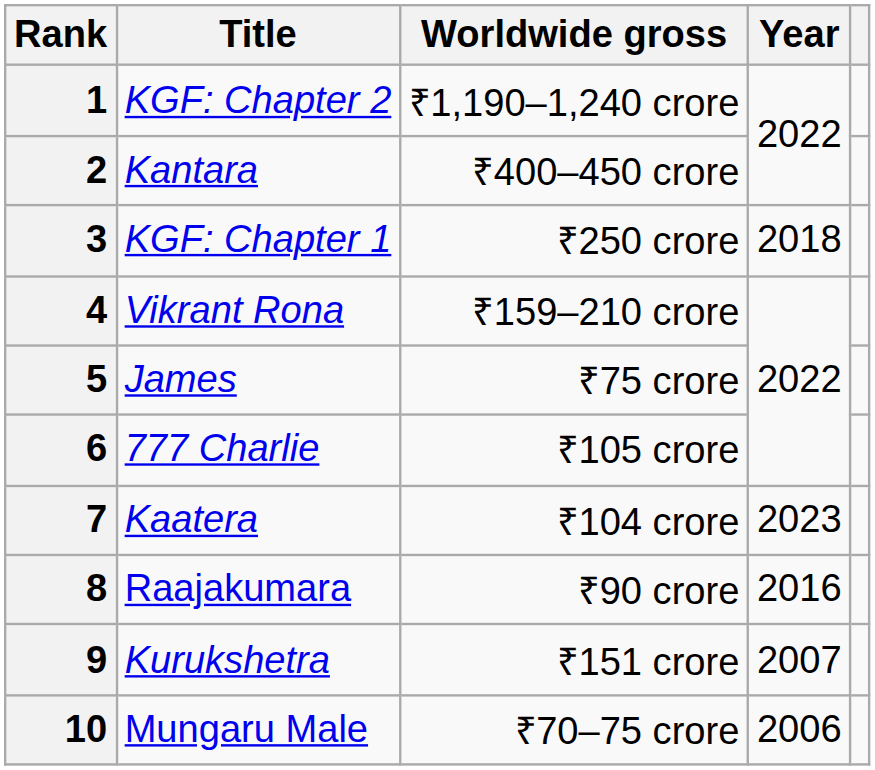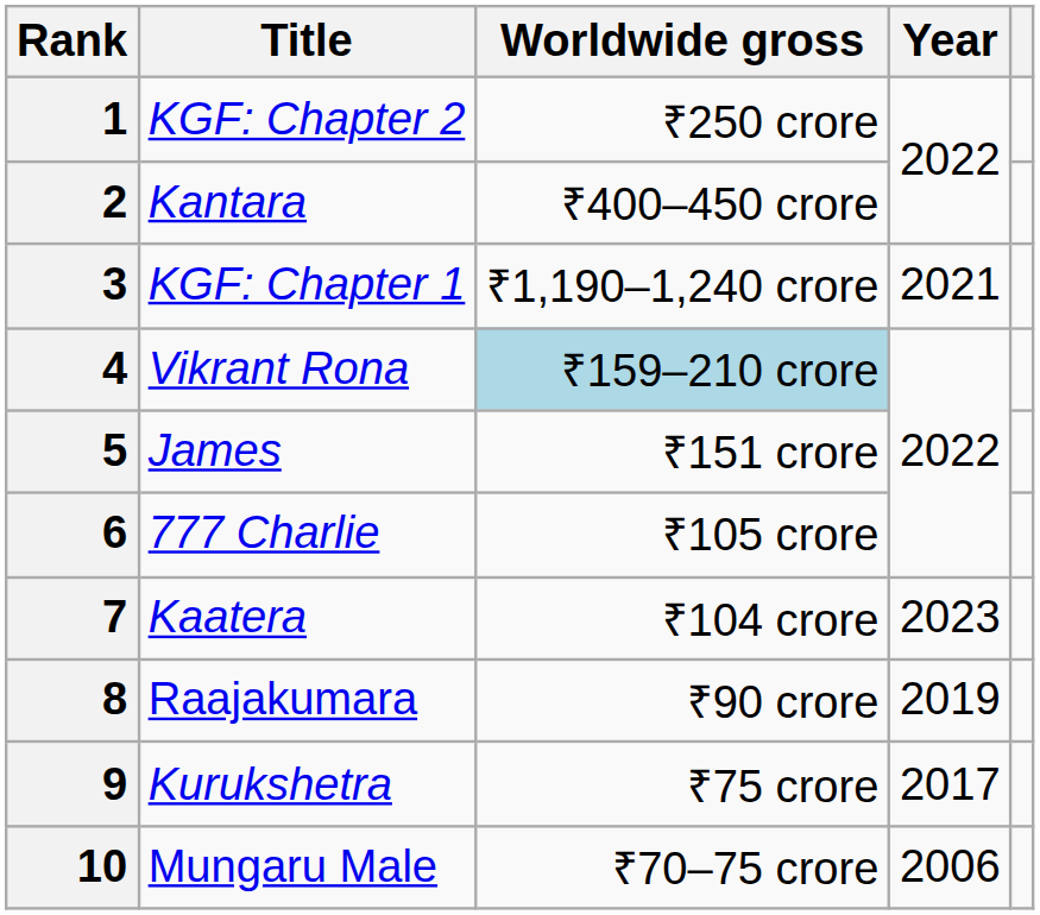 <table class="wikitable sortable plainrowheaders">
 <tr>
 <th scope="col">Rank</th>
 <th scope="col">Title</th>
 <th scope="col">Worldwide gross</th>
 <th scope="col">Year</th>
 <th scope="col" class="unsortable"></th>
 </tr>
 <tr>
 <th scope="row" style=text-align:right>1</th>
 <td><em><a href='#'>KGF: Chapter 2</a></em></td>
-<td align="right">₹1,190–1,240 crore</td>
+<td align="right">₹250 crore</td>
 <td rowspan="2" align="center">2022</td>
 <td align="center"></td>
 </tr>
 <tr>
 <th scope="row" style=text-align:right>2</th>
 <td><em><a href='#'>Kantara</a></em></td>
 <td align="right">₹400–450 crore</td>
 <td align="center"></td>
 </tr>
 <tr>
 <th scope="row" style=text-align:right>3</th>
 <td><em><a href='#'>KGF: Chapter 1</a></em></td>
-<td align="right">₹250 crore</td>
-<td align="center">2018</td>
+<td align="right">₹1,190–1,240 crore</td>
+<td align="center">2021</td>
 <td align="center"></td>
 </tr>
 <tr>
 <th scope="row" style=text-align:right>4</th>
 <td><em><a href='#'>Vikrant Rona</a></em></td>
-<td align="right">₹159–210 crore</td>
+<td align="right" style="background: lightblue;">₹159–210 crore</td>
 <td rowspan="3" align="center">2022</td>
 <td align="center"></td>
 </tr>
 <tr>
 <th scope="row" style=text-align:right>5</th>
 <td><em><a href='#'>James</a></em></td>
-<td align="right">₹75 crore</td>
+<td align="right">₹151 crore</td>
 <td align="center"></td>
 </tr>
 <tr>
 <th scope="row" style=text-align:right>6</th>
 <td><em><a href='#'>777 Charlie</a></em></td>
 <td align="right">₹105 crore</td>
 <td align="center"></td>
 </tr>
 <tr>
 <th scope="row" style=text-align:right>7</th>
 <td><em><a href='#'>Kaatera</a></em></td>
 <td align="right">₹104 crore</td>
 <td align="center">2023</td>
 <td></td>
 </tr>
 <tr>
 <th scope="row" style=text-align:right>8</th>
 <td></em><a href='#'>Raajakumara</a><em></td>
 <td align="right">₹90 crore</td>
-<td align="center">2016</td>
+<td align="center">2019</td>
 <td align="center"></td>
 </tr>
 <tr>
 <th scope="row" style=text-align:right>9</th>
 <td><em><a href='#'>Kurukshetra</a></td>
-<td align="right">₹151 crore</td>
-<td align="center">2007</td>
+<td align="right">₹75 crore</td>
+<td align="center">2017</td>
 <td align="center"></td>
 </tr>
 <tr>
 <th scope="row" style=text-align:right>10</th>
 <td></em><a href='#'>Mungaru Male</a><em></td>
 <td align="right">₹70–75 crore</td>
 <td align="center">2006</td>
 <td align="center"></td>
 </tr>
 </table>
